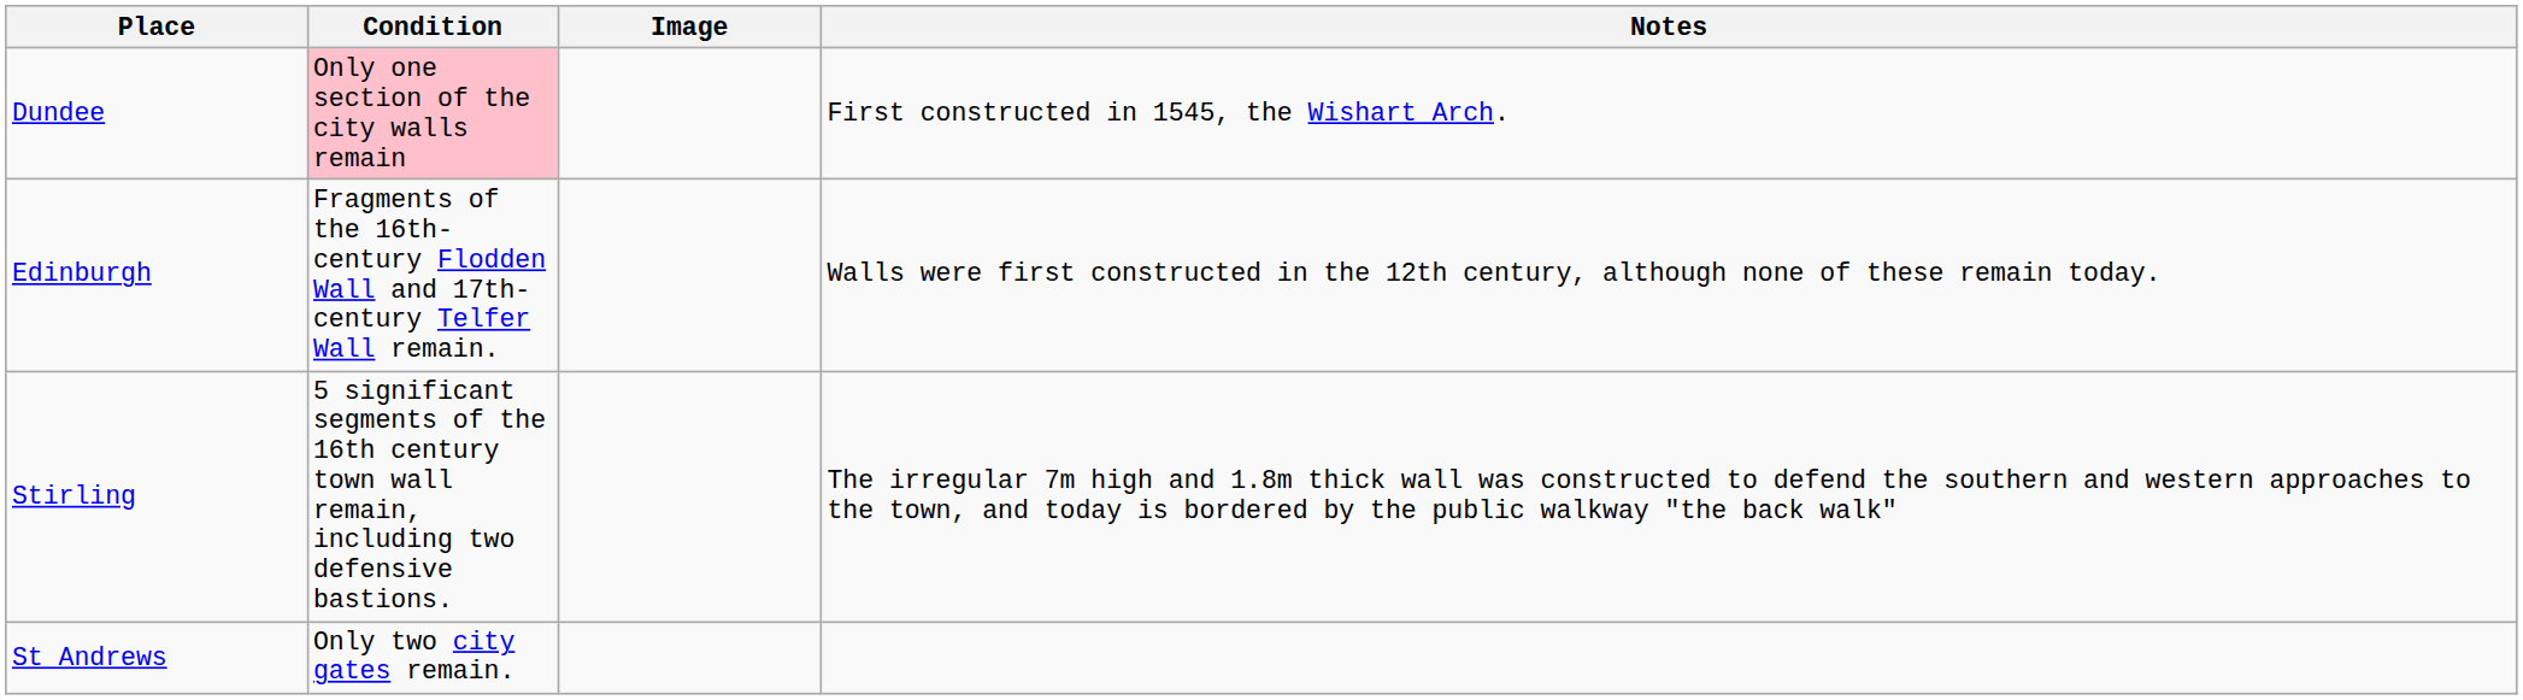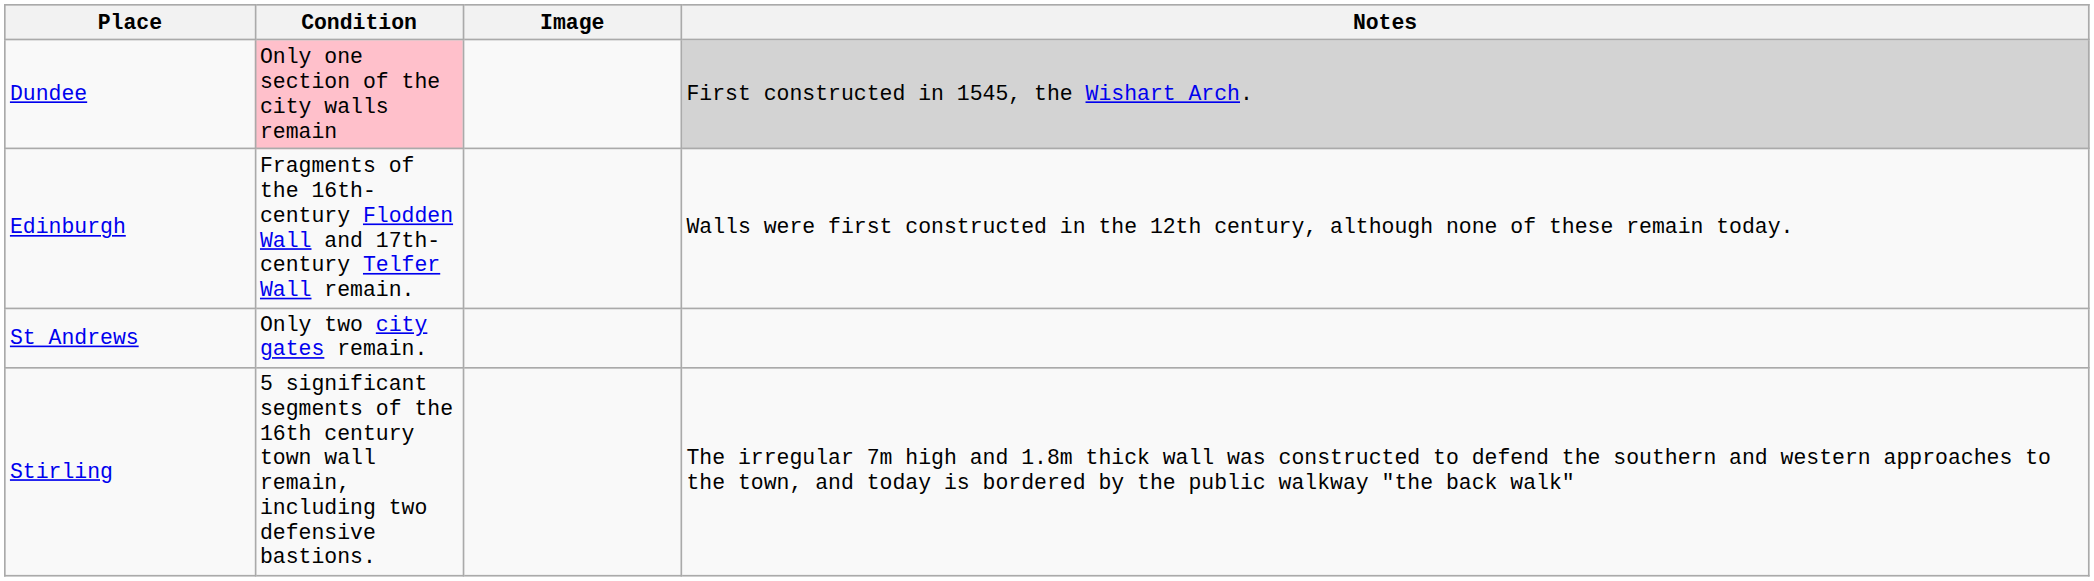 <table class="wikitable sortable" style="width:100%;">
 <tr>
 <th style="width:12%;">Place</th>
 <th style="width:10%;">Condition</th>
 <th class="unsortable" style="width:126px;">Image</th>
 <th class="unsortable">Notes</th>
 </tr>
 <tr>
 <td><a href='#'>Dundee</a></td>
 <td style="background: pink;">Only one section of the city walls remain</td>
 <td></td>
-<td>First constructed in 1545, the <a href='#'>Wishart Arch</a>.</td>
+<td style="background: lightgrey;">First constructed in 1545, the <a href='#'>Wishart Arch</a>.</td>
 </tr>
 <tr>
 <td><a href='#'>Edinburgh</a></td>
 <td>Fragments of the 16th-century <a href='#'>Flodden Wall</a> and 17th-century <a href='#'>Telfer Wall</a> remain.</td>
 <td></td>
 <td>Walls were first constructed in the 12th century, although none of these remain today.</td>
 </tr>
 <tr>
+<td><a href='#'>St Andrews</a></td>
+<td>Only two <a href='#'>city gates</a> remain.</td>
+<td></td>
+<td></td>
+</tr>
+<tr>
 <td><a href='#'>Stirling</a></td>
 <td>5 significant segments of the 16th century town wall remain, including two defensive bastions.</td>
 <td></td>
 <td>The irregular 7m high and 1.8m thick wall was constructed to defend the southern and western approaches to the town, and today is bordered by the public walkway "the back walk"</td>
 </tr>
-<tr>
-<td><a href='#'>St Andrews</a></td>
-<td>Only two <a href='#'>city gates</a> remain.</td>
-<td></td>
-<td></td>
-</tr>
 </table>
